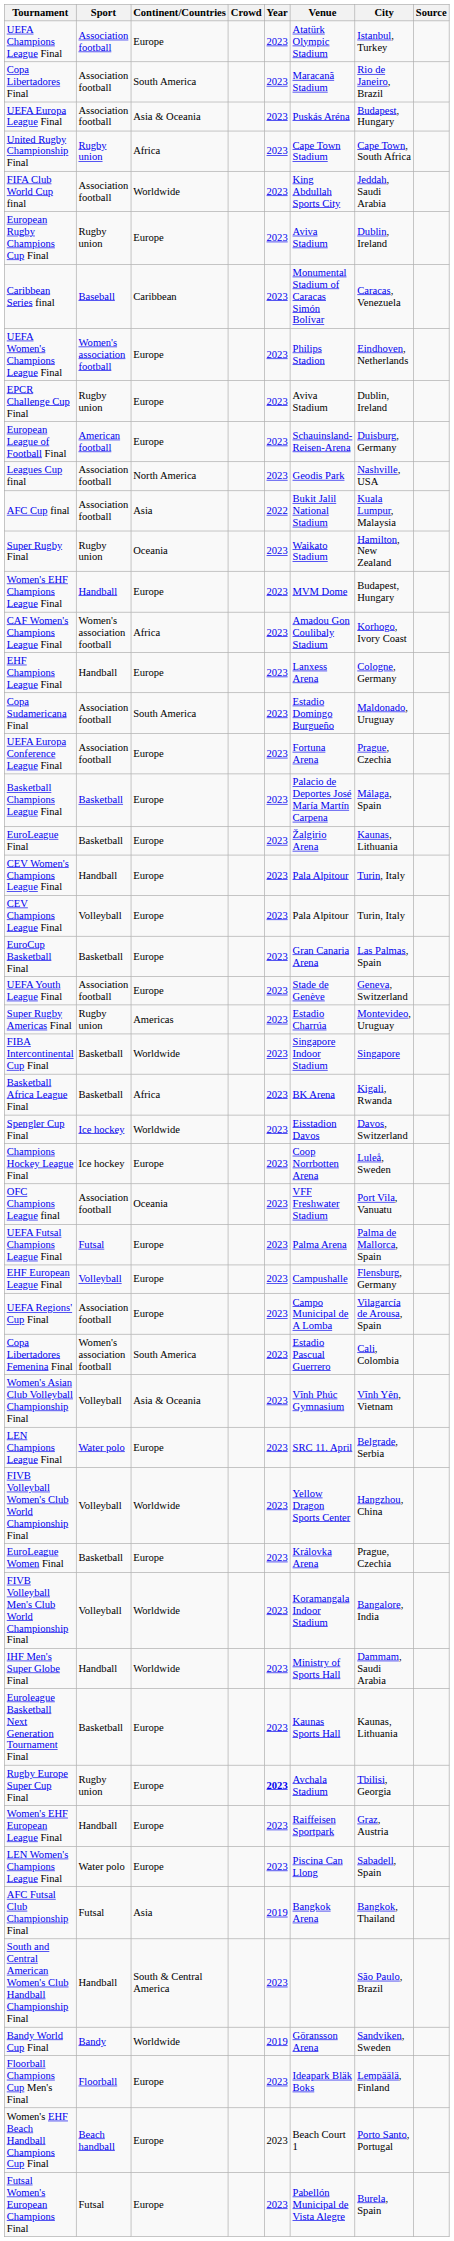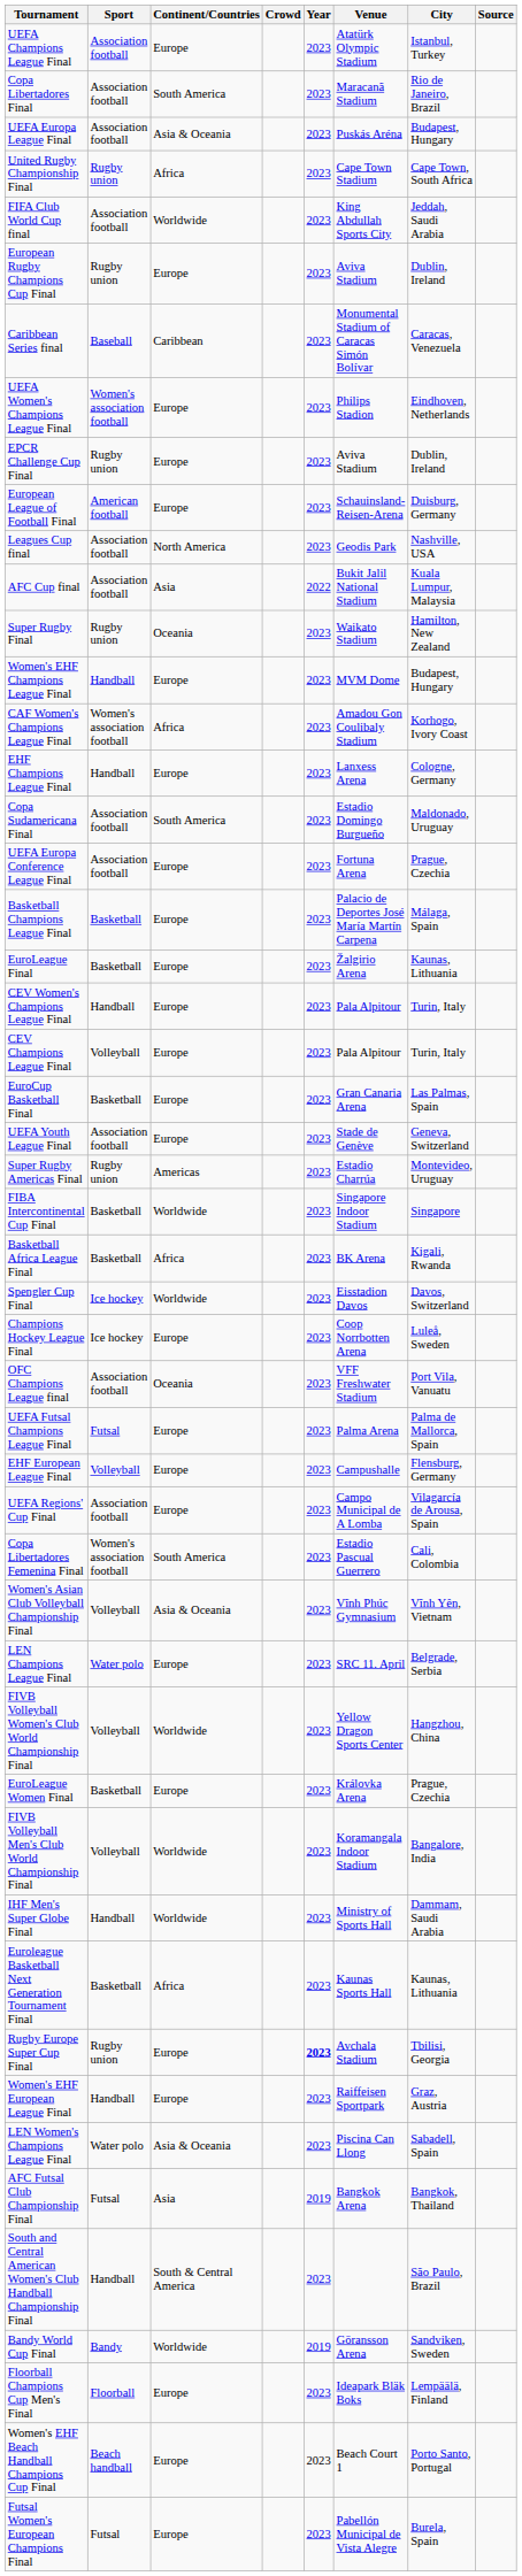 <table class="wikitable sortable">
 <tr>
 <th>Tournament</th>
 <th>Sport</th>
 <th>Continent/Countries</th>
 <th data-sort-type="number">Crowd</th>
 <th>Year</th>
 <th>Venue</th>
 <th>City</th>
 <th>Source</th>
 </tr>
 <tr>
 <td><a href='#'>UEFA Champions League</a> Final</td>
 <td><a href='#'>Association football</a></td>
 <td>Europe</td>
 <td></td>
 <td><a href='#'>2023</a></td>
 <td><a href='#'>Atatürk Olympic Stadium</a></td>
 <td><a href='#'>Istanbul</a>, Turkey</td>
 <td></td>
 </tr>
 <tr>
 <td><a href='#'>Copa Libertadores</a> Final</td>
 <td>Association football</td>
 <td>South America</td>
 <td></td>
 <td><a href='#'>2023</a></td>
 <td><a href='#'>Maracanã Stadium</a></td>
 <td><a href='#'>Rio de Janeiro</a>, Brazil</td>
 <td></td>
 </tr>
 <tr>
 <td><a href='#'>UEFA Europa League</a> Final</td>
 <td>Association football</td>
 <td>Asia & Oceania</td>
 <td></td>
 <td><a href='#'>2023</a></td>
 <td><a href='#'>Puskás Aréna</a></td>
 <td><a href='#'>Budapest</a>, Hungary</td>
 <td></td>
 </tr>
 <tr>
 <td><a href='#'>United Rugby Championship</a> Final</td>
 <td><a href='#'>Rugby union</a></td>
 <td>Africa</td>
 <td></td>
 <td><a href='#'>2023</a></td>
 <td><a href='#'>Cape Town Stadium</a></td>
 <td><a href='#'>Cape Town</a>, South Africa</td>
 <td></td>
 </tr>
 <tr>
 <td><a href='#'>FIFA Club World Cup</a> final</td>
 <td>Association football</td>
 <td>Worldwide</td>
 <td></td>
 <td><a href='#'>2023</a></td>
 <td><a href='#'>King Abdullah Sports City</a></td>
 <td><a href='#'>Jeddah</a>, Saudi Arabia</td>
 <td></td>
 </tr>
 <tr>
 <td><a href='#'>European Rugby Champions Cup</a> Final</td>
 <td>Rugby union</td>
 <td>Europe</td>
 <td></td>
 <td><a href='#'>2023</a></td>
 <td><a href='#'>Aviva Stadium</a></td>
 <td><a href='#'>Dublin</a>, Ireland</td>
 <td></td>
 </tr>
 <tr>
 <td><a href='#'>Caribbean Series</a> final</td>
 <td><a href='#'>Baseball</a></td>
 <td>Caribbean</td>
 <td></td>
 <td><a href='#'>2023</a></td>
 <td><a href='#'>Monumental Stadium of Caracas Simón Bolívar</a></td>
 <td><a href='#'>Caracas</a>, Venezuela</td>
 <td></td>
 </tr>
 <tr>
 <td><a href='#'>UEFA Women's Champions League</a> Final</td>
 <td><a href='#'>Women's association football</a></td>
 <td>Europe</td>
 <td></td>
 <td><a href='#'>2023</a></td>
 <td><a href='#'>Philips Stadion</a></td>
 <td><a href='#'>Eindhoven</a>, Netherlands</td>
 <td></td>
 </tr>
 <tr>
 <td><a href='#'>EPCR Challenge Cup</a> Final</td>
 <td>Rugby union</td>
 <td>Europe</td>
 <td></td>
 <td><a href='#'>2023</a></td>
 <td>Aviva Stadium</td>
 <td>Dublin, Ireland</td>
 <td></td>
 </tr>
 <tr>
 <td><a href='#'>European League of Football</a> Final</td>
 <td><a href='#'>American football</a></td>
 <td>Europe</td>
 <td></td>
 <td><a href='#'>2023</a></td>
 <td><a href='#'>Schauinsland-Reisen-Arena</a></td>
 <td><a href='#'>Duisburg</a>, Germany</td>
 <td></td>
 </tr>
 <tr>
 <td><a href='#'>Leagues Cup</a> final</td>
 <td>Association football</td>
 <td>North America</td>
 <td></td>
 <td><a href='#'>2023</a></td>
 <td><a href='#'>Geodis Park</a></td>
 <td><a href='#'>Nashville</a>, USA</td>
 <td></td>
 </tr>
 <tr>
 <td><a href='#'>AFC Cup</a> final</td>
 <td>Association football</td>
 <td>Asia</td>
 <td></td>
 <td><a href='#'>2022</a></td>
 <td><a href='#'>Bukit Jalil National Stadium</a></td>
 <td><a href='#'>Kuala Lumpur</a>, Malaysia</td>
 <td></td>
 </tr>
 <tr>
 <td><a href='#'>Super Rugby</a> Final</td>
 <td>Rugby union</td>
 <td>Oceania</td>
 <td></td>
 <td><a href='#'>2023</a></td>
 <td><a href='#'>Waikato Stadium</a></td>
 <td><a href='#'>Hamilton</a>, New Zealand</td>
 <td></td>
 </tr>
 <tr>
 <td><a href='#'>Women's EHF Champions League</a> Final</td>
 <td><a href='#'>Handball</a></td>
 <td>Europe</td>
 <td></td>
 <td><a href='#'>2023</a></td>
 <td><a href='#'>MVM Dome</a></td>
 <td>Budapest, Hungary</td>
 <td></td>
 </tr>
 <tr>
 <td><a href='#'>CAF Women's Champions League</a> Final</td>
 <td>Women's association football</td>
 <td>Africa</td>
 <td></td>
 <td><a href='#'>2023</a></td>
 <td><a href='#'>Amadou Gon Coulibaly Stadium</a></td>
 <td><a href='#'>Korhogo</a>, Ivory Coast</td>
 <td></td>
 </tr>
 <tr>
 <td><a href='#'>EHF Champions League</a> Final</td>
 <td>Handball</td>
 <td>Europe</td>
 <td></td>
 <td><a href='#'>2023</a></td>
 <td><a href='#'>Lanxess Arena</a></td>
 <td><a href='#'>Cologne</a>, Germany</td>
 <td></td>
 </tr>
 <tr>
 <td><a href='#'>Copa Sudamericana</a> Final</td>
 <td>Association football</td>
 <td>South America</td>
 <td></td>
 <td><a href='#'>2023</a></td>
 <td><a href='#'>Estadio Domingo Burgueño</a></td>
 <td><a href='#'>Maldonado</a>, Uruguay</td>
 <td></td>
 </tr>
 <tr>
 <td><a href='#'>UEFA Europa Conference League</a> Final</td>
 <td>Association football</td>
 <td>Europe</td>
 <td></td>
 <td><a href='#'>2023</a></td>
 <td><a href='#'>Fortuna Arena</a></td>
 <td><a href='#'>Prague</a>, Czechia</td>
 <td></td>
 </tr>
 <tr>
 <td><a href='#'>Basketball Champions League</a> Final</td>
 <td><a href='#'>Basketball</a></td>
 <td>Europe</td>
 <td></td>
 <td><a href='#'>2023</a></td>
 <td><a href='#'>Palacio de Deportes José María Martín Carpena</a></td>
 <td><a href='#'>Málaga</a>, Spain</td>
 <td></td>
 </tr>
 <tr>
 <td><a href='#'>EuroLeague</a> Final</td>
 <td>Basketball</td>
 <td>Europe</td>
 <td></td>
 <td><a href='#'>2023</a></td>
 <td><a href='#'>Žalgirio Arena</a></td>
 <td><a href='#'>Kaunas</a>, Lithuania</td>
 <td></td>
 </tr>
 <tr>
 <td><a href='#'>CEV Women's Champions League</a> Final</td>
 <td>Handball</td>
 <td>Europe</td>
 <td></td>
 <td><a href='#'>2023</a></td>
 <td><a href='#'>Pala Alpitour</a></td>
 <td><a href='#'>Turin</a>, Italy</td>
 <td></td>
 </tr>
 <tr>
 <td><a href='#'>CEV Champions League</a> Final</td>
 <td>Volleyball</td>
 <td>Europe</td>
 <td></td>
 <td><a href='#'>2023</a></td>
 <td>Pala Alpitour</td>
 <td>Turin, Italy</td>
 <td></td>
 </tr>
 <tr>
 <td><a href='#'>EuroCup Basketball</a> Final</td>
 <td>Basketball</td>
 <td>Europe</td>
 <td></td>
 <td><a href='#'>2023</a></td>
 <td><a href='#'>Gran Canaria Arena</a></td>
 <td><a href='#'>Las Palmas</a>, Spain</td>
 <td></td>
 </tr>
 <tr>
 <td><a href='#'>UEFA Youth League</a> Final</td>
 <td>Association football</td>
 <td>Europe</td>
 <td></td>
 <td><a href='#'>2023</a></td>
 <td><a href='#'>Stade de Genève</a></td>
 <td><a href='#'>Geneva</a>, Switzerland</td>
 <td></td>
 </tr>
 <tr>
 <td><a href='#'>Super Rugby Americas</a> Final</td>
 <td>Rugby union</td>
 <td>Americas</td>
 <td></td>
 <td><a href='#'>2023</a></td>
 <td><a href='#'>Estadio Charrúa</a></td>
 <td><a href='#'>Montevideo</a>, Uruguay</td>
 <td></td>
 </tr>
 <tr>
 <td><a href='#'>FIBA Intercontinental Cup</a> Final</td>
 <td>Basketball</td>
 <td>Worldwide</td>
 <td></td>
 <td><a href='#'>2023</a></td>
 <td><a href='#'>Singapore Indoor Stadium</a></td>
 <td><a href='#'>Singapore</a></td>
 <td></td>
 </tr>
 <tr>
 <td><a href='#'>Basketball Africa League</a> Final</td>
 <td>Basketball</td>
 <td>Africa</td>
 <td></td>
 <td><a href='#'>2023</a></td>
 <td><a href='#'>BK Arena</a></td>
 <td><a href='#'>Kigali</a>, Rwanda</td>
 <td></td>
 </tr>
 <tr>
 <td><a href='#'>Spengler Cup</a> Final</td>
 <td><a href='#'>Ice hockey</a></td>
 <td>Worldwide</td>
 <td></td>
 <td><a href='#'>2023</a></td>
 <td><a href='#'>Eisstadion Davos</a></td>
 <td><a href='#'>Davos</a>, Switzerland</td>
 <td></td>
 </tr>
 <tr>
 <td><a href='#'>Champions Hockey League</a> Final</td>
 <td>Ice hockey</td>
 <td>Europe</td>
 <td></td>
 <td><a href='#'>2023</a></td>
 <td><a href='#'>Coop Norrbotten Arena</a></td>
 <td><a href='#'>Luleå</a>, Sweden</td>
 <td></td>
 </tr>
 <tr>
 <td><a href='#'>OFC Champions League</a> final</td>
 <td>Association football</td>
 <td>Oceania</td>
 <td></td>
 <td><a href='#'>2023</a></td>
 <td><a href='#'>VFF Freshwater Stadium</a></td>
 <td><a href='#'>Port Vila</a>, Vanuatu</td>
 <td></td>
 </tr>
 <tr>
 <td><a href='#'>UEFA Futsal Champions League</a> Final</td>
 <td><a href='#'>Futsal</a></td>
 <td>Europe</td>
 <td></td>
 <td><a href='#'>2023</a></td>
 <td><a href='#'>Palma Arena</a></td>
 <td><a href='#'>Palma de Mallorca</a>, Spain</td>
 <td></td>
 </tr>
 <tr>
 <td><a href='#'>EHF European League</a> Final</td>
 <td><a href='#'>Volleyball</a></td>
 <td>Europe</td>
 <td></td>
 <td><a href='#'>2023</a></td>
 <td><a href='#'>Campushalle</a></td>
 <td><a href='#'>Flensburg</a>, Germany</td>
 <td></td>
 </tr>
 <tr>
 <td><a href='#'>UEFA Regions' Cup</a> Final</td>
 <td>Association football</td>
 <td>Europe</td>
 <td></td>
 <td><a href='#'>2023</a></td>
 <td><a href='#'>Campo Municipal de A Lomba</a></td>
 <td><a href='#'>Vilagarcía de Arousa</a>, Spain</td>
 <td></td>
 </tr>
 <tr>
 <td><a href='#'>Copa Libertadores Femenina</a> Final</td>
 <td>Women's association football</td>
 <td>South America</td>
 <td></td>
 <td><a href='#'>2023</a></td>
 <td><a href='#'>Estadio Pascual Guerrero</a></td>
 <td><a href='#'>Cali</a>, Colombia</td>
 <td></td>
 </tr>
 <tr>
 <td><a href='#'>Women's Asian Club Volleyball Championship</a> Final</td>
 <td>Volleyball</td>
 <td>Asia & Oceania</td>
 <td></td>
 <td><a href='#'>2023</a></td>
 <td><a href='#'>Vĩnh Phúc Gymnasium</a></td>
 <td><a href='#'>Vĩnh Yên</a>, Vietnam</td>
 <td></td>
 </tr>
 <tr>
 <td><a href='#'>LEN Champions League</a> Final</td>
 <td><a href='#'>Water polo</a></td>
 <td>Europe</td>
 <td></td>
 <td><a href='#'>2023</a></td>
 <td><a href='#'>SRC 11. April</a></td>
 <td><a href='#'>Belgrade</a>, Serbia</td>
 <td></td>
 </tr>
 <tr>
 <td><a href='#'>FIVB Volleyball Women's Club World Championship</a> Final</td>
 <td>Volleyball</td>
 <td>Worldwide</td>
 <td></td>
 <td><a href='#'>2023</a></td>
 <td><a href='#'>Yellow Dragon Sports Center</a></td>
 <td><a href='#'>Hangzhou</a>, China</td>
 <td></td>
 </tr>
 <tr>
 <td><a href='#'>EuroLeague Women</a> Final</td>
 <td>Basketball</td>
 <td>Europe</td>
 <td></td>
 <td><a href='#'>2023</a></td>
 <td><a href='#'>Královka Arena</a></td>
 <td>Prague, Czechia</td>
 <td></td>
 </tr>
 <tr>
 <td><a href='#'>FIVB Volleyball Men's Club World Championship</a> Final</td>
 <td>Volleyball</td>
 <td>Worldwide</td>
 <td></td>
 <td><a href='#'>2023</a></td>
 <td><a href='#'>Koramangala Indoor Stadium</a></td>
 <td><a href='#'>Bangalore</a>, India</td>
 <td></td>
 </tr>
 <tr>
 <td><a href='#'>IHF Men's Super Globe</a> Final</td>
 <td>Handball</td>
 <td>Worldwide</td>
 <td></td>
 <td><a href='#'>2023</a></td>
 <td><a href='#'>Ministry of Sports Hall</a></td>
 <td><a href='#'>Dammam</a>, Saudi Arabia</td>
 <td></td>
 </tr>
 <tr>
 <td><a href='#'>Euroleague Basketball Next Generation Tournament</a> Final</td>
 <td>Basketball</td>
-<td>Europe</td>
+<td>Africa</td>
 <td></td>
 <td><a href='#'>2023</a></td>
 <td><a href='#'>Kaunas Sports Hall</a></td>
 <td>Kaunas, Lithuania</td>
 <td></td>
 </tr>
 <tr>
 <td><a href='#'>Rugby Europe Super Cup</a> Final</td>
 <td>Rugby union</td>
 <td>Europe</td>
 <td></td>
 <td><strong><a href='#'>2023</a></strong></td>
 <td><a href='#'>Avchala Stadium</a></td>
 <td><a href='#'>Tbilisi</a>, Georgia</td>
 <td></td>
 </tr>
 <tr>
 <td><a href='#'>Women's EHF European League</a> Final</td>
 <td>Handball</td>
 <td>Europe</td>
 <td></td>
 <td><a href='#'>2023</a></td>
 <td><a href='#'>Raiffeisen Sportpark</a></td>
 <td><a href='#'>Graz</a>, Austria</td>
 <td></td>
 </tr>
 <tr>
 <td><a href='#'>LEN Women's Champions League</a> Final</td>
 <td>Water polo</td>
-<td>Europe</td>
+<td>Asia & Oceania</td>
 <td></td>
 <td><a href='#'>2023</a></td>
 <td><a href='#'>Piscina Can Llong</a></td>
 <td><a href='#'>Sabadell</a>, Spain</td>
 <td></td>
 </tr>
 <tr>
 <td><a href='#'>AFC Futsal Club Championship</a> Final</td>
 <td>Futsal</td>
 <td>Asia</td>
 <td></td>
 <td><a href='#'>2019</a></td>
 <td><a href='#'>Bangkok Arena</a></td>
 <td><a href='#'>Bangkok</a>, Thailand</td>
 <td></td>
 </tr>
 <tr>
 <td><a href='#'>South and Central American Women's Club Handball Championship</a> Final</td>
 <td>Handball</td>
 <td>South & Central America</td>
 <td></td>
 <td><a href='#'>2023</a></td>
 <td></td>
 <td><a href='#'>São Paulo</a>, Brazil</td>
 <td></td>
 </tr>
 <tr>
 <td><a href='#'>Bandy World Cup</a> Final</td>
 <td><a href='#'>Bandy</a></td>
 <td>Worldwide</td>
 <td></td>
 <td><a href='#'>2019</a></td>
 <td><a href='#'>Göransson Arena</a></td>
 <td><a href='#'>Sandviken</a>, Sweden</td>
 <td></td>
 </tr>
 <tr>
 <td><a href='#'>Floorball Champions Cup</a> Men's Final</td>
 <td><a href='#'>Floorball</a></td>
 <td>Europe</td>
 <td></td>
 <td><a href='#'>2023</a></td>
 <td><a href='#'>Ideapark Bläk Boks</a></td>
 <td><a href='#'>Lempäälä</a>, Finland</td>
 <td></td>
 </tr>
 <tr>
 <td>Women's <a href='#'>EHF Beach Handball Champions Cup</a> Final</td>
 <td><a href='#'>Beach handball</a></td>
 <td>Europe</td>
 <td></td>
 <td>2023</td>
 <td>Beach Court 1</td>
 <td><a href='#'>Porto Santo</a>, Portugal</td>
 <td></td>
 </tr>
 <tr>
 <td><a href='#'>Futsal Women's European Champions</a> Final</td>
 <td>Futsal</td>
 <td>Europe</td>
 <td></td>
 <td><a href='#'>2023</a></td>
 <td><a href='#'>Pabellón Municipal de Vista Alegre</a></td>
 <td><a href='#'>Burela</a>, Spain</td>
 <td></td>
 </tr>
 </table>
